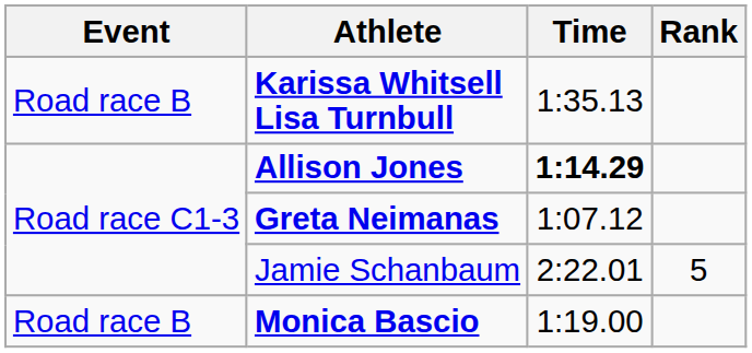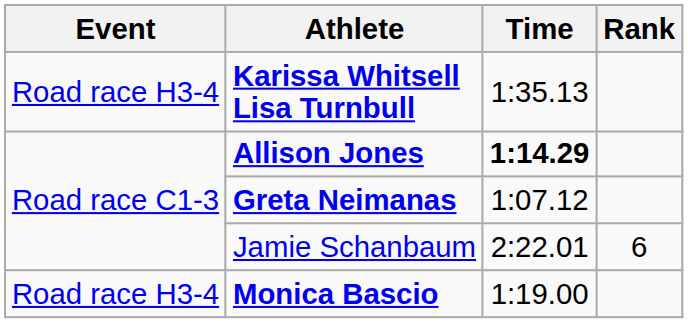 <table class=wikitable style="font-size:90%">
 <tr>
 <th>Event</th>
 <th>Athlete</th>
 <th>Time</th>
 <th>Rank</th>
 </tr>
 <tr>
-<td><a href='#'>Road race B</a></td>
+<td><a href='#'>Road race H3-4</a></td>
 <td><strong><a href='#'>Karissa Whitsell</a><br><a href='#'>Lisa Turnbull</a></strong></td>
 <td align=center>1:35.13</td>
 <td align=center></td>
 </tr>
 <tr>
 <td rowspan=3><a href='#'>Road race C1-3</a></td>
 <td><strong><a href='#'>Allison Jones</a></strong></td>
 <td align=center><strong>1:14.29</strong></td>
 <td align=center></td>
 </tr>
 <tr>
 <td><strong><a href='#'>Greta Neimanas</a></strong></td>
 <td align=center>1:07.12</td>
 <td align=center></td>
 </tr>
 <tr>
 <td><a href='#'>Jamie Schanbaum</a></td>
 <td align=center>2:22.01</td>
-<td align=center>5</td>
+<td align=center>6</td>
 </tr>
 <tr>
-<td><a href='#'>Road race B</a></td>
+<td><a href='#'>Road race H3-4</a></td>
 <td><strong><a href='#'>Monica Bascio</a></strong></td>
 <td align=center>1:19.00</td>
 <td align=center></td>
 </tr>
 </table>
